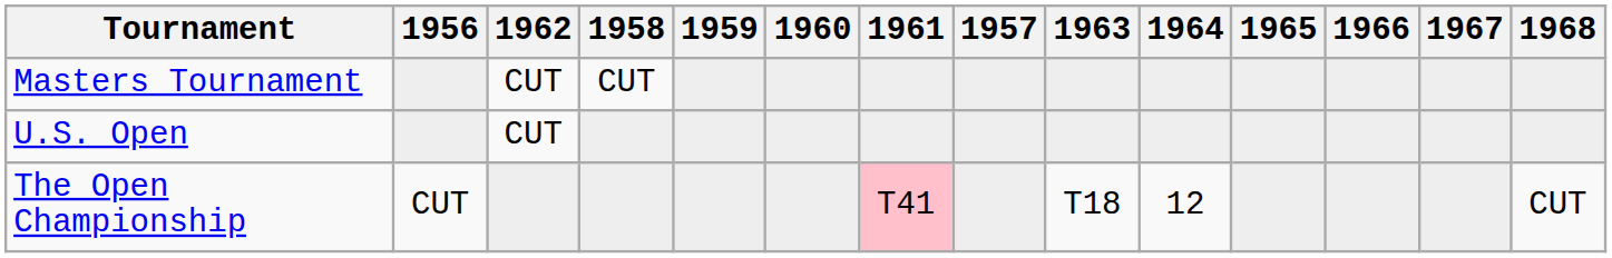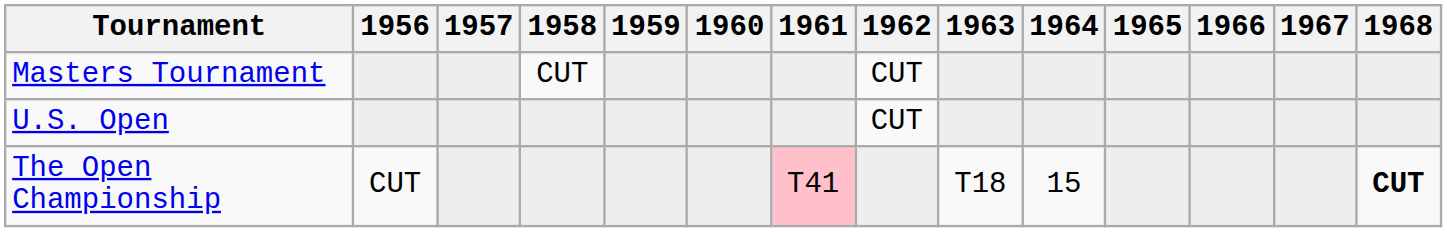 <table class="wikitable" style="font-size:95%;text-align:center;">
 <tr>
 <th>Tournament</th>
 <th>1956</th>
-<th>1962</th>
+<th>1957</th>
 <th>1958</th>
 <th>1959</th>
 <th>1960</th>
 <th>1961</th>
-<th>1957</th>
+<th>1962</th>
 <th>1963</th>
 <th>1964</th>
 <th>1965</th>
 <th>1966</th>
 <th>1967</th>
 <th>1968</th>
 </tr>
 <tr>
 <td align=left><a href='#'>Masters Tournament</a></td>
 <td style="background:#eeeeee;"></td>
-<td>CUT</td>
+<td style="background:#eeeeee;"></td>
 <td>CUT</td>
 <td style="background:#eeeeee;"></td>
 <td style="background:#eeeeee;"></td>
 <td style="background:#eeeeee;"></td>
-<td style="background:#eeeeee;"></td>
+<td>CUT</td>
 <td style="background:#eeeeee;"></td>
 <td style="background:#eeeeee;"></td>
 <td style="background:#eeeeee;"></td>
 <td style="background:#eeeeee;"></td>
 <td style="background:#eeeeee;"></td>
 <td style="background:#eeeeee;"></td>
 </tr>
 <tr>
 <td align=left><a href='#'>U.S. Open</a></td>
 <td style="background:#eeeeee;"></td>
-<td>CUT</td>
 <td style="background:#eeeeee;"></td>
 <td style="background:#eeeeee;"></td>
 <td style="background:#eeeeee;"></td>
 <td style="background:#eeeeee;"></td>
 <td style="background:#eeeeee;"></td>
+<td>CUT</td>
 <td style="background:#eeeeee;"></td>
 <td style="background:#eeeeee;"></td>
 <td style="background:#eeeeee;"></td>
 <td style="background:#eeeeee;"></td>
 <td style="background:#eeeeee;"></td>
 <td style="background:#eeeeee;"></td>
 </tr>
 <tr>
 <td align=left><a href='#'>The Open Championship</a></td>
 <td>CUT</td>
 <td style="background:#eeeeee;"></td>
 <td style="background:#eeeeee;"></td>
 <td style="background:#eeeeee;"></td>
 <td style="background:#eeeeee;"></td>
 <td style="background: pink;">T41</td>
 <td style="background:#eeeeee;"></td>
 <td>T18</td>
-<td>12</td>
+<td>15</td>
 <td style="background:#eeeeee;"></td>
 <td style="background:#eeeeee;"></td>
 <td style="background:#eeeeee;"></td>
-<td>CUT</td>
+<td><strong>CUT</strong></td>
 </tr>
 </table>
